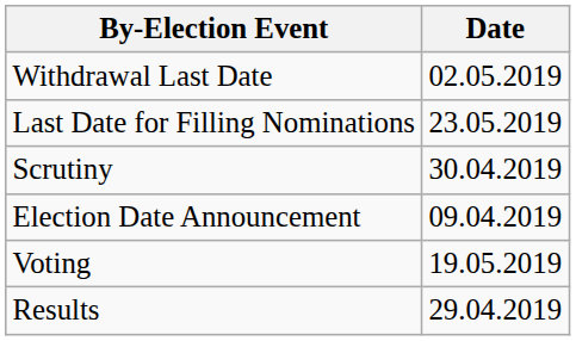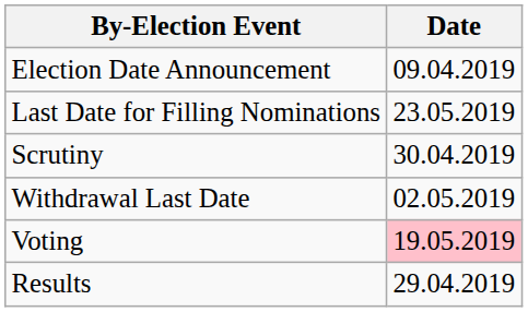 <table class="wikitable">
 <tr>
 <th>By-Election Event</th>
 <th>Date</th>
 </tr>
 <tr --->
-<td>Withdrawal Last Date</td>
-<td>02.05.2019</td>
+<td>Election Date Announcement</td>
+<td>09.04.2019</td>
 </tr>
 <tr --->
 <td>Last Date for Filling Nominations</td>
 <td>23.05.2019</td>
 </tr>
 <tr --->
 <td>Scrutiny</td>
 <td>30.04.2019</td>
 </tr>
 <tr --->
-<td>Election Date Announcement</td>
-<td>09.04.2019</td>
+<td>Withdrawal Last Date</td>
+<td>02.05.2019</td>
 </tr>
 <tr --->
 <td>Voting</td>
-<td>19.05.2019</td>
+<td style="background: pink;">19.05.2019</td>
 </tr>
 <tr --->
 <td>Results</td>
 <td>29.04.2019</td>
 </tr>
 </table>
